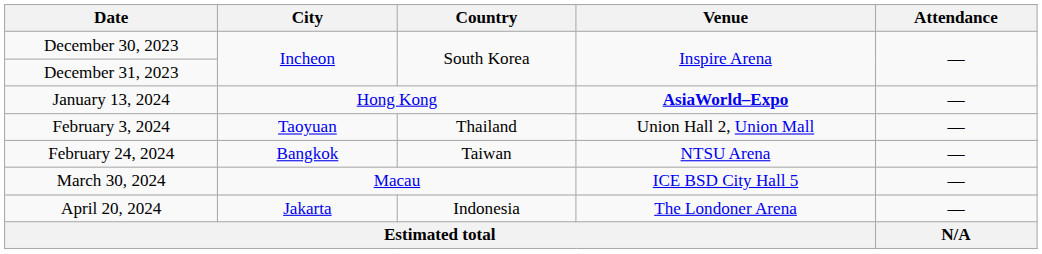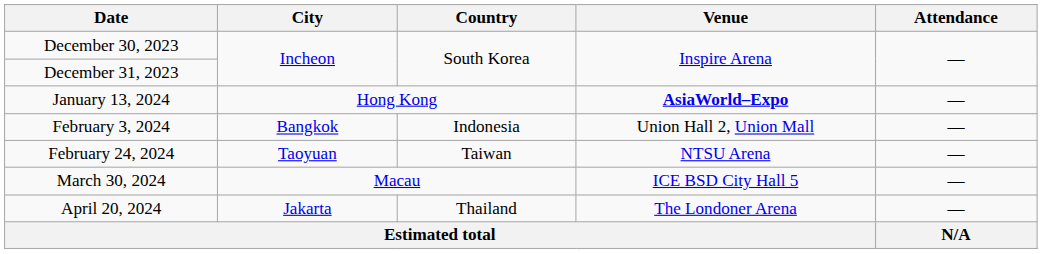 <table class="wikitable plainrowheaders" style="text-align:center;">
 <tr>
 <th scope="col" style="width:12em;">Date</th>
 <th scope="col" style="width:10em;">City</th>
 <th scope="col" style="width:10em;">Country</th>
 <th scope="col" style="width:17em;">Venue</th>
 <th scope="col" style="width:9em;">Attendance</th>
 </tr>
 <tr>
 <td>December 30, 2023</td>
 <td rowspan="2"><a href='#'>Incheon</a></td>
 <td rowspan="2">South Korea</td>
 <td rowspan="2"><a href='#'>Inspire Arena</a></td>
 <td rowspan="2">—</td>
 </tr>
 <tr>
 <td>December 31, 2023</td>
 </tr>
 <tr>
 <td>January 13, 2024</td>
 <td colspan="2"><a href='#'>Hong Kong</a></td>
 <td><strong><a href='#'>AsiaWorld–Expo</a></strong></td>
 <td>—</td>
 </tr>
 <tr>
 <td>February 3, 2024</td>
-<td><a href='#'>Taoyuan</a></td>
-<td>Thailand</td>
+<td><a href='#'>Bangkok</a></td>
+<td>Indonesia</td>
 <td>Union Hall 2, <a href='#'>Union Mall</a></td>
 <td>—</td>
 </tr>
 <tr>
 <td>February 24, 2024</td>
-<td><a href='#'>Bangkok</a></td>
+<td><a href='#'>Taoyuan</a></td>
 <td>Taiwan</td>
 <td><a href='#'>NTSU Arena</a></td>
 <td>—</td>
 </tr>
 <tr>
 <td>March 30, 2024</td>
 <td colspan="2"><a href='#'>Macau</a></td>
 <td><a href='#'>ICE BSD City Hall 5</a></td>
 <td>—</td>
 </tr>
 <tr>
 <td>April 20, 2024</td>
 <td><a href='#'>Jakarta</a></td>
-<td>Indonesia</td>
+<td>Thailand</td>
 <td><a href='#'>The Londoner Arena</a></td>
 <td>—</td>
 </tr>
 <tr>
 <th colspan="4">Estimated total</th>
 <th>N/A</th>
 </tr>
 </table>
